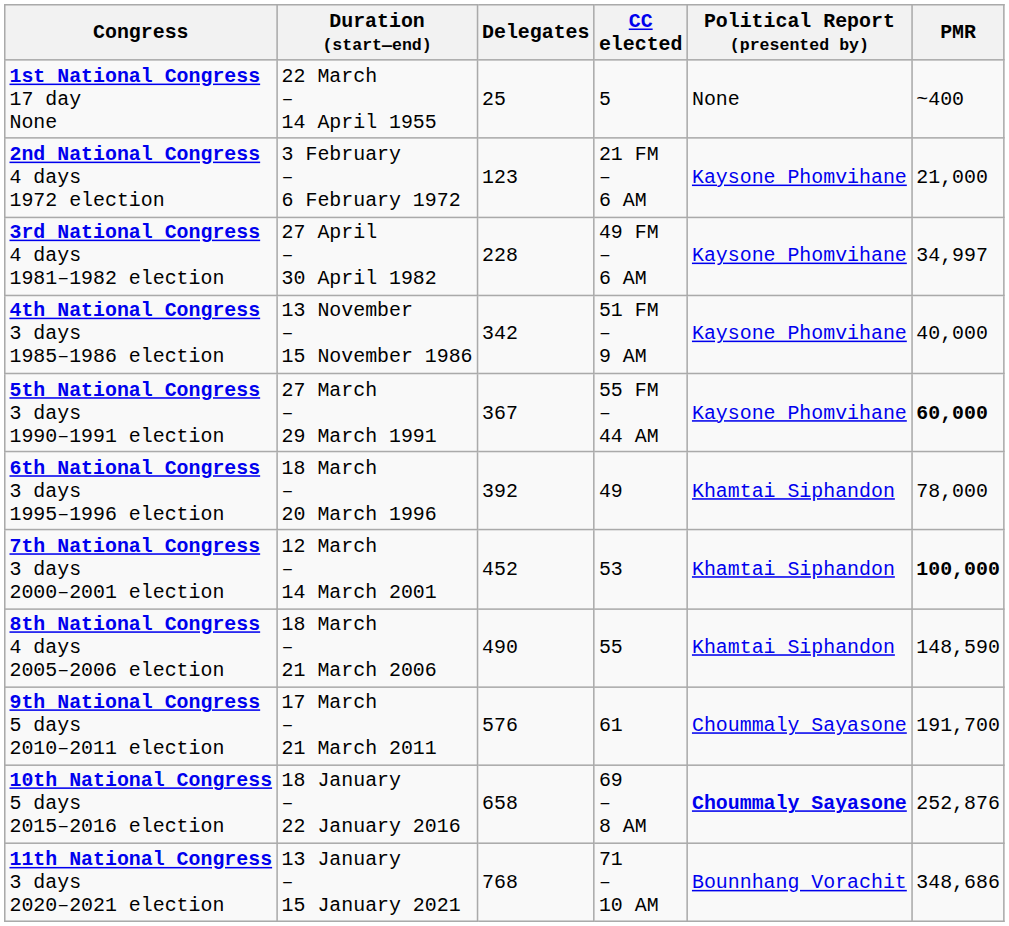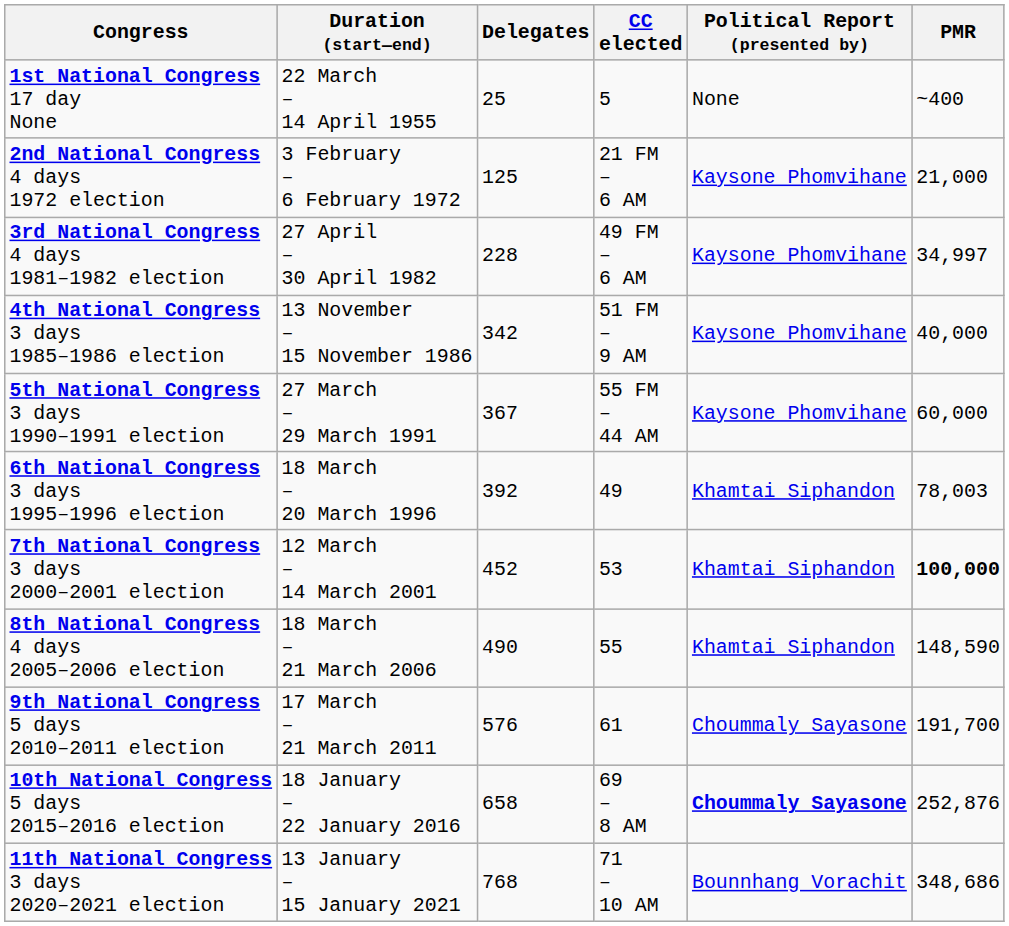 <table class="wikitable">
 <tr>
 <th scope="col">Congress</th>
 <th scope="col">Duration<br><small>(start—end)</small></th>
 <th scope="col">Delegates</th>
 <th scope="col"><a href='#'>CC</a><br>elected</th>
 <th scope="col">Political Report<br><small>(presented by)</small></th>
 <th scope="col">PMR</th>
 </tr>
 <tr>
 <td align="left" scope="row" style="font-weight:normal;"><strong><a href='#'>1st National Congress</a></strong><br>17 day<br>None</td>
 <td>22 March<br>–<br>14 April 1955</td>
 <td>25</td>
 <td>5</td>
 <td>None</td>
 <td>~400</td>
 </tr>
 <tr>
 <td align="left" scope="row" style="font-weight:normal;"><strong><a href='#'>2nd National Congress</a></strong><br>4 days<br>1972 election</td>
 <td>3 February<br>–<br>6 February 1972</td>
-<td>123</td>
+<td>125</td>
 <td>21 FM<br>–<br>6 AM</td>
 <td><a href='#'>Kaysone Phomvihane</a></td>
 <td>21,000</td>
 </tr>
 <tr>
 <td align="left" scope="row" style="font-weight:normal;"><strong><a href='#'>3rd National Congress</a></strong><br>4 days<br>1981–1982 election</td>
 <td>27 April<br>–<br>30 April 1982</td>
 <td>228</td>
 <td>49 FM<br>–<br>6 AM</td>
 <td><a href='#'>Kaysone Phomvihane</a></td>
 <td>34,997</td>
 </tr>
 <tr>
 <td align="left" scope="row" style="font-weight:normal;"><strong><a href='#'>4th National Congress</a></strong><br>3 days<br>1985–1986 election</td>
 <td>13 November<br>–<br>15 November 1986</td>
 <td>342</td>
 <td>51 FM<br>–<br>9 AM</td>
 <td><a href='#'>Kaysone Phomvihane</a></td>
 <td>40,000</td>
 </tr>
 <tr>
 <td align="left" scope="row" style="font-weight:normal;"><strong><a href='#'>5th National Congress</a></strong><br>3 days<br>1990–1991  election</td>
 <td>27 March<br>–<br>29 March 1991</td>
 <td>367</td>
 <td>55 FM<br>–<br>44 AM</td>
 <td><a href='#'>Kaysone Phomvihane</a></td>
-<td><strong>60,000</strong></td>
+<td>60,000</td>
 </tr>
 <tr>
 <td align="left" scope="row" style="font-weight:normal;"><strong><a href='#'>6th National Congress</a></strong><br>3 days<br>1995–1996 election</td>
 <td>18 March<br>–<br>20 March 1996</td>
 <td>392</td>
 <td>49</td>
 <td><a href='#'>Khamtai Siphandon</a></td>
-<td>78,000</td>
+<td>78,003</td>
 </tr>
 <tr>
 <td align="left" scope="row" style="font-weight:normal;"><strong><a href='#'>7th National Congress</a></strong><br>3 days<br>2000–2001 election</td>
 <td>12 March<br>–<br>14 March 2001</td>
 <td>452</td>
 <td>53</td>
 <td><a href='#'>Khamtai Siphandon</a></td>
 <td><strong>100,000</strong></td>
 </tr>
 <tr>
 <td align="left" scope="row" style="font-weight:normal;"><strong><a href='#'>8th National Congress</a></strong><br>4 days<br>2005–2006 election</td>
 <td>18 March<br>–<br>21 March 2006</td>
 <td>490</td>
 <td>55</td>
 <td><a href='#'>Khamtai Siphandon</a></td>
 <td>148,590</td>
 </tr>
 <tr>
 <td align="left" scope="row" style="font-weight:normal;"><strong><a href='#'>9th National Congress</a></strong><br>5 days<br>2010–2011 election</td>
 <td>17 March<br>–<br>21 March 2011</td>
 <td>576</td>
 <td>61</td>
 <td><a href='#'>Choummaly Sayasone</a></td>
 <td>191,700</td>
 </tr>
 <tr>
 <td align="left" scope="row" style="font-weight:normal;"><strong><a href='#'>10th National Congress</a></strong><br>5 days<br>2015–2016 election</td>
 <td>18 January<br>–<br>22 January 2016</td>
 <td>658</td>
 <td>69<br>–<br>8 AM</td>
 <td><strong><a href='#'>Choummaly Sayasone</a></strong></td>
 <td>252,876</td>
 </tr>
 <tr>
 <td align="left" scope="row" style="font-weight:normal;"><strong><a href='#'>11th National Congress</a></strong><br>3 days<br>2020–2021 election</td>
 <td>13 January<br>–<br>15 January 2021</td>
 <td>768</td>
 <td>71<br>–<br>10 AM</td>
 <td><a href='#'>Bounnhang Vorachit</a></td>
 <td>348,686</td>
 </tr>
 </table>
